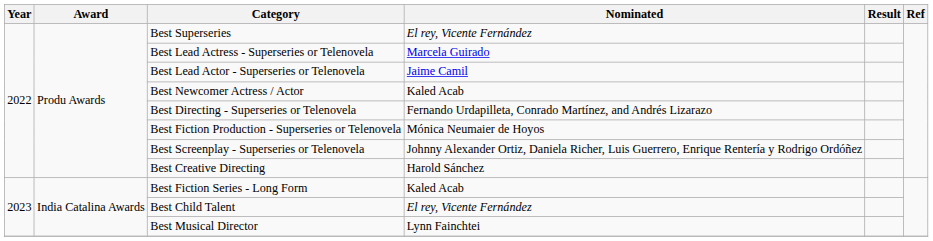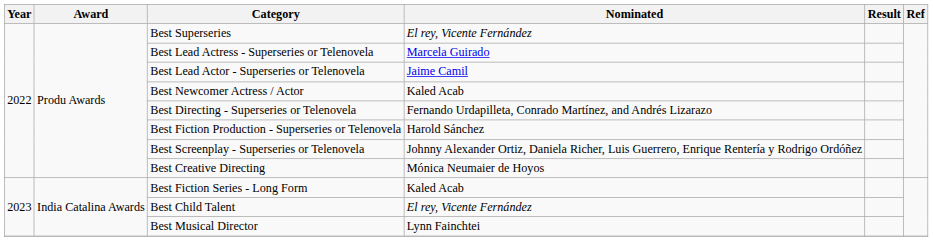 <table class="wikitable plainrowheaders">
 <tr>
 <th scope="col">Year</th>
 <th scope="col">Award</th>
 <th scope="col">Category</th>
 <th scope="col">Nominated</th>
 <th scope="col">Result</th>
 <th scope="col">Ref</th>
 </tr>
 <tr>
 <td rowspan="8">2022</td>
 <td rowspan="8">Produ Awards</td>
 <td>Best Superseries</td>
 <td><em>El rey, Vicente Fernández</em></td>
 <td></td>
 <td align="center" rowspan="8"></td>
 </tr>
 <tr>
 <td>Best Lead Actress - Superseries or Telenovela</td>
 <td><a href='#'>Marcela Guirado</a></td>
 <td></td>
 </tr>
 <tr>
 <td>Best Lead Actor - Superseries or Telenovela</td>
 <td><a href='#'>Jaime Camil</a></td>
 <td></td>
 </tr>
 <tr>
 <td>Best Newcomer Actress / Actor</td>
 <td>Kaled Acab</td>
 <td></td>
 </tr>
 <tr>
 <td>Best Directing - Superseries or Telenovela</td>
 <td>Fernando Urdapilleta, Conrado Martínez, and Andrés Lizarazo</td>
 <td></td>
 </tr>
 <tr>
 <td>Best Fiction Production - Superseries or Telenovela</td>
-<td>Mónica Neumaier de Hoyos</td>
+<td>Harold Sánchez</td>
 <td></td>
 </tr>
 <tr>
 <td>Best Screenplay - Superseries or Telenovela</td>
 <td>Johnny Alexander Ortiz, Daniela Richer, Luis Guerrero, Enrique Rentería y Rodrigo Ordóñez</td>
 <td></td>
 </tr>
 <tr>
 <td>Best Creative Directing</td>
-<td>Harold Sánchez</td>
+<td>Mónica Neumaier de Hoyos</td>
 <td></td>
 </tr>
 <tr>
 <td rowspan="3">2023</td>
 <td rowspan="3">India Catalina Awards</td>
 <td>Best Fiction Series - Long Form</td>
 <td>Kaled Acab</td>
 <td></td>
 <td align="center" rowspan="3"></td>
 </tr>
 <tr>
 <td>Best Child Talent</td>
 <td><em>El rey, Vicente Fernández</em></td>
 <td></td>
 </tr>
 <tr>
 <td>Best Musical Director</td>
 <td>Lynn Fainchtei</td>
 <td></td>
 </tr>
 <tr>
 </tr>
 </table>
